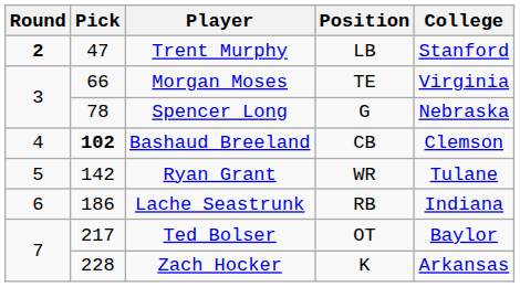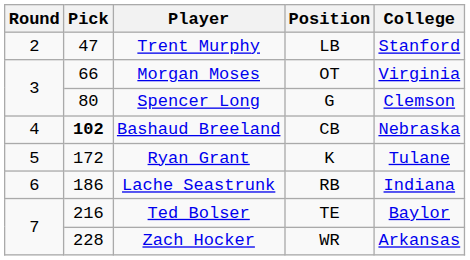 <table class="wikitable sortable sortable"  style="text-align:center;">
 <tr>
 <th>Round</th>
 <th>Pick</th>
 <th>Player</th>
 <th>Position</th>
 <th>College</th>
 </tr>
 <tr>
-<td><strong>2</strong></td>
+<td>2</td>
 <td>47</td>
 <td><a href='#'>Trent Murphy</a></td>
 <td>LB</td>
 <td><a href='#'>Stanford</a></td>
 </tr>
 <tr>
 <td rowspan="2">3</td>
 <td>66</td>
 <td><a href='#'>Morgan Moses</a></td>
-<td>TE</td>
+<td>OT</td>
 <td><a href='#'>Virginia</a></td>
 </tr>
 <tr>
-<td>78</td>
+<td>80</td>
 <td><a href='#'>Spencer Long</a></td>
 <td>G</td>
-<td><a href='#'>Nebraska</a></td>
+<td><a href='#'>Clemson</a></td>
 </tr>
 <tr>
 <td>4</td>
 <td><strong>102</strong></td>
 <td><a href='#'>Bashaud Breeland</a></td>
 <td>CB</td>
-<td><a href='#'>Clemson</a></td>
+<td><a href='#'>Nebraska</a></td>
 </tr>
 <tr>
 <td>5</td>
-<td>142</td>
+<td>172</td>
 <td><a href='#'>Ryan Grant</a></td>
-<td>WR</td>
+<td>K</td>
 <td><a href='#'>Tulane</a></td>
 </tr>
 <tr>
 <td>6</td>
 <td>186</td>
 <td><a href='#'>Lache Seastrunk</a></td>
 <td>RB</td>
 <td><a href='#'>Indiana</a></td>
 </tr>
 <tr>
 <td rowspan="2">7</td>
-<td>217</td>
+<td>216</td>
 <td><a href='#'>Ted Bolser</a></td>
-<td>OT</td>
+<td>TE</td>
 <td><a href='#'>Baylor</a></td>
 </tr>
 <tr>
 <td>228</td>
 <td><a href='#'>Zach Hocker</a></td>
-<td>K</td>
+<td>WR</td>
 <td><a href='#'>Arkansas</a></td>
 </tr>
 </table>
